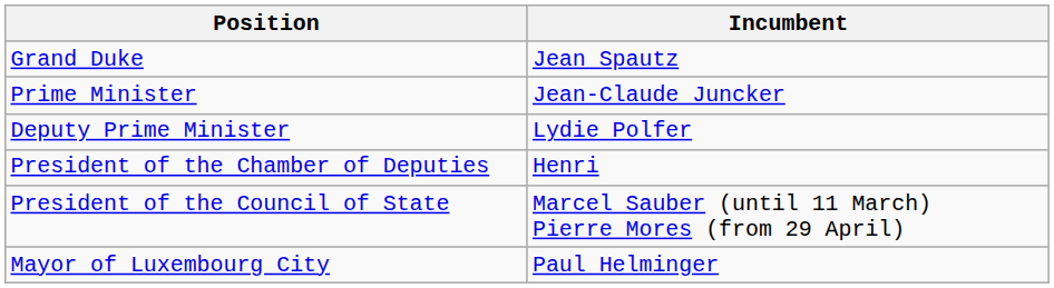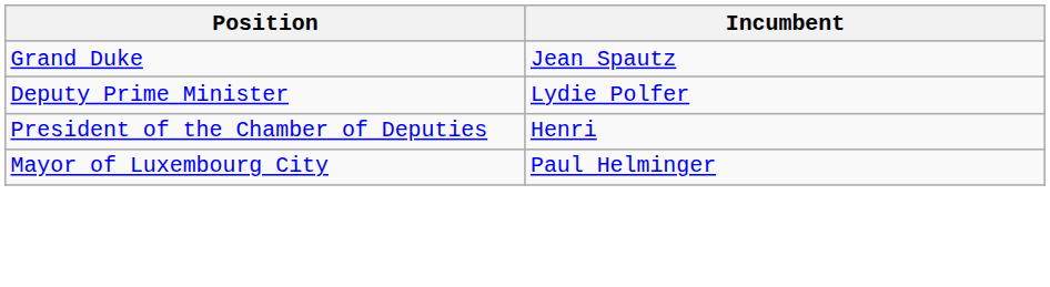 <table class="wikitable">
 <tr>
 <th width="300">Position</th>
 <th width="300">Incumbent</th>
 </tr>
 <tr>
 <td><a href='#'>Grand Duke</a></td>
 <td><a href='#'>Jean Spautz</a></td>
 </tr>
 <tr>
-<td><a href='#'>Prime Minister</a></td>
-<td><a href='#'>Jean-Claude Juncker</a></td>
-</tr>
-<tr>
 <td><a href='#'>Deputy Prime Minister</a></td>
 <td><a href='#'>Lydie Polfer</a></td>
 </tr>
 <tr>
 <td><a href='#'>President of the Chamber of Deputies</a></td>
 <td><a href='#'>Henri</a></td>
 </tr>
 <tr>
-<td><a href='#'>President of the Council of State</a> <br> <br></td>
-<td><a href='#'>Marcel Sauber</a> (until 11 March) <br> <a href='#'>Pierre Mores</a> (from 29 April)</td>
-</tr>
-<tr>
 <td><a href='#'>Mayor of Luxembourg City</a></td>
 <td><a href='#'>Paul Helminger</a></td>
 </tr>
 </table>
